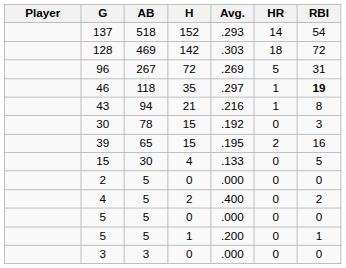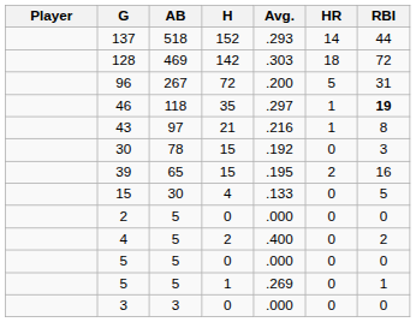 <table class="wikitable sortable">
 <tr>
 <th bgcolor="#DDDDFF" width="16%">Player</th>
 <th bgcolor="#DDDDFF" width="9%">G</th>
 <th bgcolor="#DDDDFF" width="9%">AB</th>
 <th bgcolor="#DDDDFF" width="9%">H</th>
 <th bgcolor="#DDDDFF" width="9%">Avg.</th>
 <th bgcolor="#DDDDFF" width="9%">HR</th>
 <th bgcolor="#DDDDFF" width="9%">RBI</th>
 </tr>
 <tr align="center">
 <td></td>
 <td>137</td>
 <td>518</td>
 <td>152</td>
 <td>.293</td>
 <td>14</td>
-<td>54</td>
+<td>44</td>
 </tr>
 <tr align="center">
 <td></td>
 <td>128</td>
 <td>469</td>
 <td>142</td>
 <td>.303</td>
 <td>18</td>
 <td>72</td>
 </tr>
 <tr align="center">
 <td></td>
 <td>96</td>
 <td>267</td>
 <td>72</td>
-<td>.269</td>
+<td>.200</td>
 <td>5</td>
 <td>31</td>
 </tr>
 <tr align="center">
 <td></td>
 <td>46</td>
 <td>118</td>
 <td>35</td>
 <td>.297</td>
 <td>1</td>
 <td><strong>19</strong></td>
 </tr>
 <tr align="center">
 <td></td>
 <td>43</td>
-<td>94</td>
+<td>97</td>
 <td>21</td>
 <td>.216</td>
 <td>1</td>
 <td>8</td>
 </tr>
 <tr align="center">
 <td></td>
 <td>30</td>
 <td>78</td>
 <td>15</td>
 <td>.192</td>
 <td>0</td>
 <td>3</td>
 </tr>
 <tr align="center">
 <td></td>
 <td>39</td>
 <td>65</td>
 <td>15</td>
 <td>.195</td>
 <td>2</td>
 <td>16</td>
 </tr>
 <tr align="center">
 <td></td>
 <td>15</td>
 <td>30</td>
 <td>4</td>
 <td>.133</td>
 <td>0</td>
 <td>5</td>
 </tr>
 <tr align="center">
 <td></td>
 <td>2</td>
 <td>5</td>
 <td>0</td>
 <td>.000</td>
 <td>0</td>
 <td>0</td>
 </tr>
 <tr align="center">
 <td></td>
 <td>4</td>
 <td>5</td>
 <td>2</td>
 <td>.400</td>
 <td>0</td>
 <td>2</td>
 </tr>
 <tr align="center">
 <td></td>
 <td>5</td>
 <td>5</td>
 <td>0</td>
 <td>.000</td>
 <td>0</td>
 <td>0</td>
 </tr>
 <tr align="center">
 <td></td>
 <td>5</td>
 <td>5</td>
 <td>1</td>
-<td>.200</td>
+<td>.269</td>
 <td>0</td>
 <td>1</td>
 </tr>
 <tr align="center">
 <td></td>
 <td>3</td>
 <td>3</td>
 <td>0</td>
 <td>.000</td>
 <td>0</td>
 <td>0</td>
 </tr>
 </table>
